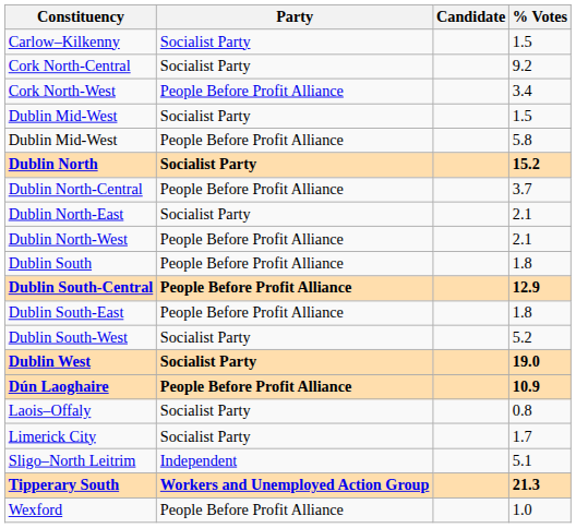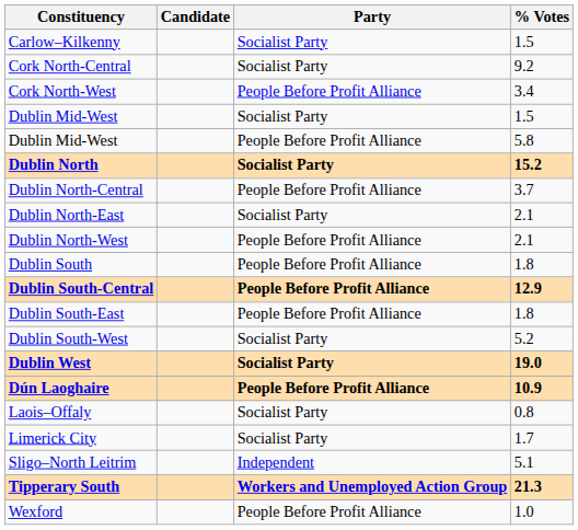 <table class="wikitable sortable">
 <tr>
 <th>Constituency</th>
+<th>Candidate</th>
 <th>Party</th>
-<th>Candidate</th>
 <th>% Votes</th>
 </tr>
 <tr>
 <td><a href='#'>Carlow–Kilkenny</a></td>
+<td></td>
 <td><a href='#'>Socialist Party</a></td>
-<td></td>
 <td>1.5</td>
 </tr>
 <tr>
 <td><a href='#'>Cork North-Central</a></td>
+<td></td>
 <td>Socialist Party</td>
-<td></td>
 <td>9.2</td>
 </tr>
 <tr>
 <td><a href='#'>Cork North-West</a></td>
+<td></td>
 <td><a href='#'>People Before Profit Alliance</a></td>
-<td></td>
 <td>3.4</td>
 </tr>
 <tr>
 <td><a href='#'>Dublin Mid-West</a></td>
+<td></td>
 <td>Socialist Party</td>
-<td></td>
 <td>1.5</td>
 </tr>
 <tr>
 <td>Dublin Mid-West</td>
+<td></td>
 <td>People Before Profit Alliance</td>
-<td></td>
 <td>5.8</td>
 </tr>
 <tr style="font-weight:bold; background:NavajoWhite;">
 <td><a href='#'>Dublin North</a></td>
+<td></td>
 <td>Socialist Party</td>
-<td></td>
 <td>15.2</td>
 </tr>
 <tr>
 <td><a href='#'>Dublin North-Central</a></td>
+<td></td>
 <td>People Before Profit Alliance</td>
-<td></td>
 <td>3.7</td>
 </tr>
 <tr>
 <td><a href='#'>Dublin North-East</a></td>
+<td></td>
 <td>Socialist Party</td>
-<td></td>
 <td>2.1</td>
 </tr>
 <tr>
 <td><a href='#'>Dublin North-West</a></td>
+<td></td>
 <td>People Before Profit Alliance</td>
-<td></td>
 <td>2.1</td>
 </tr>
 <tr>
 <td><a href='#'>Dublin South</a></td>
+<td></td>
 <td>People Before Profit Alliance</td>
-<td></td>
 <td>1.8</td>
 </tr>
 <tr style="font-weight:bold; background:NavajoWhite;">
 <td><a href='#'>Dublin South-Central</a></td>
+<td></td>
 <td>People Before Profit Alliance</td>
-<td></td>
 <td>12.9</td>
 </tr>
 <tr>
 <td><a href='#'>Dublin South-East</a></td>
+<td></td>
 <td>People Before Profit Alliance</td>
-<td></td>
 <td>1.8</td>
 </tr>
 <tr>
 <td><a href='#'>Dublin South-West</a></td>
+<td></td>
 <td>Socialist Party</td>
-<td></td>
 <td>5.2</td>
 </tr>
 <tr style="font-weight:bold; background:NavajoWhite;">
 <td><a href='#'>Dublin West</a></td>
+<td></td>
 <td>Socialist Party</td>
-<td></td>
 <td>19.0</td>
 </tr>
 <tr style="font-weight:bold; background:NavajoWhite;">
 <td><a href='#'>Dún Laoghaire</a></td>
+<td></td>
 <td>People Before Profit Alliance</td>
-<td></td>
 <td>10.9</td>
 </tr>
 <tr>
 <td><a href='#'>Laois–Offaly</a></td>
+<td></td>
 <td>Socialist Party</td>
-<td></td>
 <td>0.8</td>
 </tr>
 <tr>
 <td><a href='#'>Limerick City</a></td>
+<td></td>
 <td>Socialist Party</td>
-<td></td>
 <td>1.7</td>
 </tr>
 <tr>
 <td><a href='#'>Sligo–North Leitrim</a></td>
+<td></td>
 <td><a href='#'>Independent</a></td>
-<td></td>
 <td>5.1</td>
 </tr>
 <tr style="font-weight:bold; background:NavajoWhite;">
 <td><a href='#'>Tipperary South</a></td>
+<td></td>
 <td><a href='#'>Workers and Unemployed Action Group</a></td>
-<td></td>
 <td>21.3</td>
 </tr>
 <tr>
 <td><a href='#'>Wexford</a></td>
+<td></td>
 <td>People Before Profit Alliance</td>
-<td></td>
 <td>1.0</td>
 </tr>
 </table>
